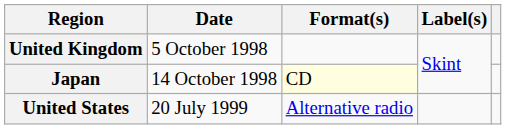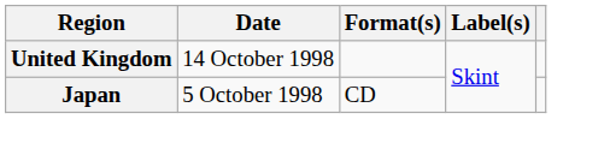 <table class="wikitable plainrowheaders">
 <tr>
 <th scope="col">Region</th>
 <th scope="col">Date</th>
 <th scope="col">Format(s)</th>
 <th scope="col">Label(s)</th>
 <th scope="col"></th>
 </tr>
 <tr>
 <th scope="row">United Kingdom</th>
-<td>5 October 1998</td>
+<td>14 October 1998</td>
 <td></td>
 <td rowspan="2"><a href='#'>Skint</a></td>
 <td></td>
 </tr>
 <tr>
 <th scope="row">Japan</th>
-<td>14 October 1998</td>
-<td style="background: lightyellow;">CD</td>
-<td></td>
-</tr>
-<tr>
-<th scope="row">United States</th>
-<td>20 July 1999</td>
-<td><a href='#'>Alternative radio</a></td>
-<td></td>
+<td>5 October 1998</td>
+<td>CD</td>
 <td></td>
 </tr>
 </table>
